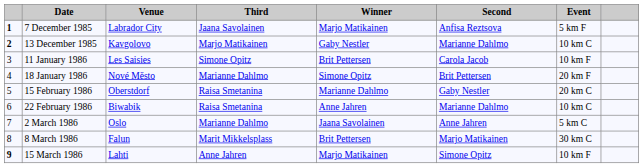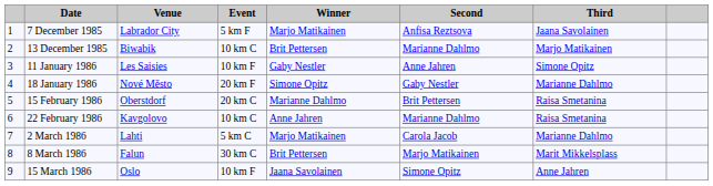 <table bgcolor="#f7f8ff" cellpadding="3" cellspacing="0" border="1" style="font-size: 90%; border: gray solid 1px; border-collapse: collapse;">
 <tr bgcolor="#CCCCCC">
 <td align="center" width="20"><strong></strong></td>
 <td align="center" width="120"><strong>Date</strong></td>
 <td align="center" width="130"><strong>Venue</strong></td>
-<td align="center" width="175"><strong>Third</strong></td>
+<td align="center" width="60"><strong>Event</strong></td>
 <td align="center" width="175"><strong>Winner</strong></td>
 <td align="center" width="175"><strong>Second</strong></td>
-<td align="center" width="60"><strong>Event</strong></td>
+<td align="center" width="175"><strong>Third</strong></td>
 <td align="center" width="50"><strong></strong></td>
 </tr>
 <tr align="left">
-<td><strong>1</strong></td>
+<td>1</td>
 <td>7 December 1985</td>
 <td> <a href='#'>Labrador City</a></td>
-<td> <a href='#'>Jaana Savolainen</a></td>
+<td>5 km F</td>
 <td> <a href='#'>Marjo Matikainen</a></td>
 <td> <a href='#'>Anfisa Reztsova</a></td>
-<td>5 km F</td>
+<td> <a href='#'>Jaana Savolainen</a></td>
 <td></td>
 </tr>
 <tr align="left">
-<td><strong>2</strong></td>
+<td>2</td>
 <td>13 December 1985</td>
-<td> <a href='#'>Kavgolovo</a></td>
+<td> <a href='#'>Biwabik</a></td>
+<td>10 km C</td>
+<td> <a href='#'>Brit Pettersen</a></td>
+<td> <a href='#'>Marianne Dahlmo</a></td>
 <td> <a href='#'>Marjo Matikainen</a></td>
-<td> <a href='#'>Gaby Nestler</a></td>
-<td> <a href='#'>Marianne Dahlmo</a></td>
-<td>10 km C</td>
 <td></td>
 </tr>
 <tr align="left">
 <td>3</td>
 <td>11 January 1986</td>
 <td> <a href='#'>Les Saisies</a></td>
+<td>10 km F</td>
+<td> <a href='#'>Gaby Nestler</a></td>
+<td> <a href='#'>Anne Jahren</a></td>
 <td> <a href='#'>Simone Opitz</a></td>
-<td> <a href='#'>Brit Pettersen</a></td>
-<td> <a href='#'>Carola Jacob</a></td>
-<td>10 km F</td>
 <td></td>
 </tr>
 <tr align="left">
 <td>4</td>
 <td>18 January 1986</td>
 <td> <a href='#'>Nové Město</a></td>
+<td>20 km F</td>
+<td> <a href='#'>Simone Opitz</a></td>
+<td> <a href='#'>Gaby Nestler</a></td>
 <td> <a href='#'>Marianne Dahlmo</a></td>
-<td> <a href='#'>Simone Opitz</a></td>
-<td> <a href='#'>Brit Pettersen</a></td>
-<td>20 km F</td>
 <td></td>
 </tr>
 <tr align="left">
 <td>5</td>
 <td>15 February 1986</td>
 <td> <a href='#'>Oberstdorf</a></td>
+<td>20 km C</td>
+<td> <a href='#'>Marianne Dahlmo</a></td>
+<td> <a href='#'>Brit Pettersen</a></td>
 <td> <a href='#'>Raisa Smetanina</a></td>
-<td> <a href='#'>Marianne Dahlmo</a></td>
-<td> <a href='#'>Gaby Nestler</a></td>
-<td>20 km C</td>
 <td></td>
 </tr>
 <tr align="left">
 <td>6</td>
 <td>22 February 1986</td>
-<td> <a href='#'>Biwabik</a></td>
-<td> <a href='#'>Raisa Smetanina</a></td>
+<td> <a href='#'>Kavgolovo</a></td>
+<td>10 km C</td>
 <td> <a href='#'>Anne Jahren</a></td>
 <td> <a href='#'>Marianne Dahlmo</a></td>
-<td>10 km C</td>
+<td> <a href='#'>Raisa Smetanina</a></td>
 <td></td>
 </tr>
 <tr align="left">
 <td>7</td>
 <td>2 March 1986</td>
-<td> <a href='#'>Oslo</a></td>
+<td> <a href='#'>Lahti</a></td>
+<td>5 km C</td>
+<td> <a href='#'>Marjo Matikainen</a></td>
+<td> <a href='#'>Carola Jacob</a></td>
 <td> <a href='#'>Marianne Dahlmo</a></td>
-<td> <a href='#'>Jaana Savolainen</a></td>
-<td> <a href='#'>Anne Jahren</a></td>
-<td>5 km C</td>
 <td></td>
 </tr>
 <tr align="left">
 <td>8</td>
 <td>8 March 1986</td>
 <td> <a href='#'>Falun</a></td>
-<td> <a href='#'>Marit Mikkelsplass</a></td>
+<td>30 km C</td>
 <td> <a href='#'>Brit Pettersen</a></td>
 <td> <a href='#'>Marjo Matikainen</a></td>
-<td>30 km C</td>
+<td> <a href='#'>Marit Mikkelsplass</a></td>
 <td></td>
 </tr>
 <tr align="left">
-<td><strong>9</strong></td>
+<td>9</td>
 <td>15 March 1986</td>
-<td> <a href='#'>Lahti</a></td>
+<td> <a href='#'>Oslo</a></td>
+<td>10 km F</td>
+<td> <a href='#'>Jaana Savolainen</a></td>
+<td> <a href='#'>Simone Opitz</a></td>
 <td> <a href='#'>Anne Jahren</a></td>
-<td> <a href='#'>Marjo Matikainen</a></td>
-<td> <a href='#'>Simone Opitz</a></td>
-<td>10 km F</td>
 <td></td>
 </tr>
 </table>
